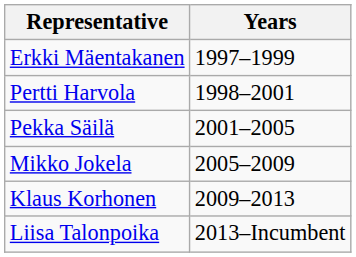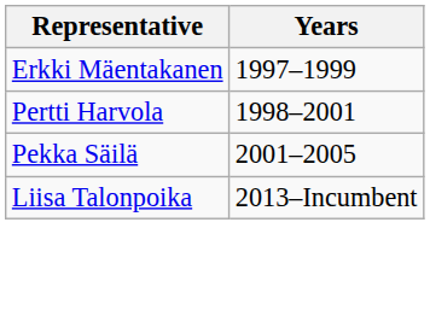 <table class="wikitable sortable">
 <tr>
 <th>Representative</th>
 <th>Years</th>
 </tr>
 <tr>
 <td><a href='#'>Erkki Mäentakanen</a></td>
 <td>1997–1999</td>
 </tr>
 <tr>
 <td><a href='#'>Pertti Harvola</a></td>
 <td>1998–2001</td>
 </tr>
 <tr>
 <td><a href='#'>Pekka Säilä</a></td>
 <td>2001–2005</td>
 </tr>
 <tr>
-<td><a href='#'>Mikko Jokela</a></td>
-<td>2005–2009</td>
-</tr>
-<tr>
-<td><a href='#'>Klaus Korhonen</a></td>
-<td>2009–2013</td>
-</tr>
-<tr>
 <td><a href='#'>Liisa Talonpoika</a></td>
 <td>2013–Incumbent</td>
 </tr>
 </table>
